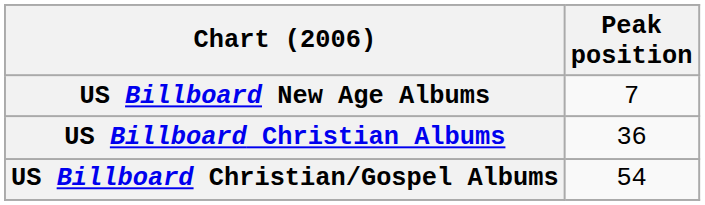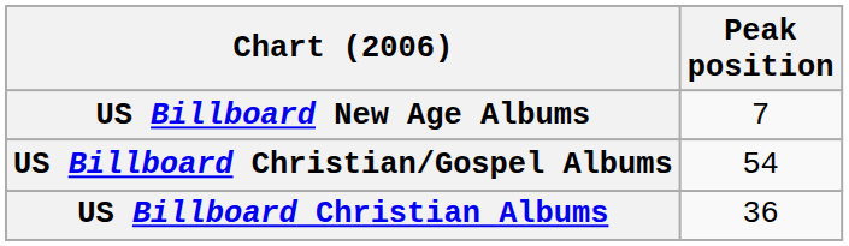 <table class="wikitable sortable plainrowheaders">
 <tr>
 <th>Chart (2006)</th>
 <th>Peak<br>position</th>
 </tr>
 <tr>
 <th scope="row">US <em><a href='#'>Billboard</a></em> New Age Albums</th>
 <td style="text-align:center;">7</td>
 </tr>
 <tr>
+<th scope="row">US <em><a href='#'>Billboard</a></em> Christian/Gospel Albums</th>
+<td style="text-align:center;">54</td>
+</tr>
+<tr>
 <th scope="row">US <a href='#'><em>Billboard</em> Christian Albums</a></th>
 <td style="text-align:center;">36</td>
 </tr>
-<tr>
-<th scope="row">US <em><a href='#'>Billboard</a></em> Christian/Gospel Albums</th>
-<td style="text-align:center;">54</td>
-</tr>
 </table>
